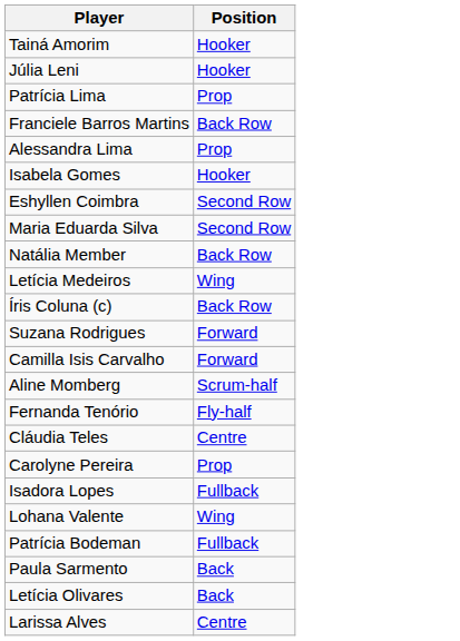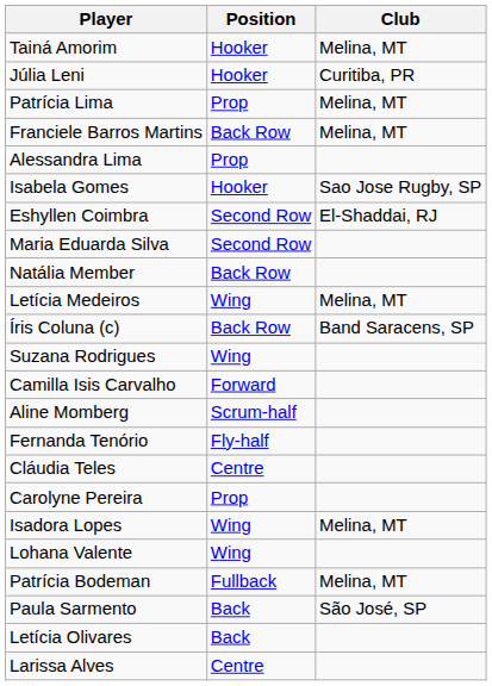 <table class="wikitable">
 <tr>
 <th>Player</th>
 <th>Position</th>
+<th>Club</th>
 </tr>
 <tr>
 <td>Tainá Amorim</td>
 <td><a href='#'>Hooker</a></td>
+<td>Melina, MT</td>
 </tr>
 <tr>
 <td>Júlia Leni</td>
 <td><a href='#'>Hooker</a></td>
+<td>Curitiba, PR</td>
 </tr>
 <tr>
 <td>Patrícia Lima</td>
 <td><a href='#'>Prop</a></td>
+<td>Melina, MT</td>
 </tr>
 <tr>
 <td>Franciele Barros Martins</td>
 <td><a href='#'>Back Row</a></td>
+<td>Melina, MT</td>
 </tr>
 <tr>
 <td>Alessandra Lima</td>
 <td><a href='#'>Prop</a></td>
+<td></td>
 </tr>
 <tr>
 <td>Isabela Gomes</td>
 <td><a href='#'>Hooker</a></td>
+<td>Sao Jose Rugby, SP</td>
 </tr>
 <tr>
 <td>Eshyllen Coimbra</td>
 <td><a href='#'>Second Row</a></td>
+<td>El-Shaddai, RJ</td>
 </tr>
 <tr>
 <td>Maria Eduarda Silva</td>
 <td><a href='#'>Second Row</a></td>
+<td></td>
 </tr>
 <tr>
 <td>Natália Member</td>
 <td><a href='#'>Back Row</a></td>
+<td></td>
 </tr>
 <tr>
 <td>Letícia Medeiros</td>
 <td><a href='#'>Wing</a></td>
+<td>Melina, MT</td>
 </tr>
 <tr>
 <td>Íris Coluna (c)</td>
 <td><a href='#'>Back Row</a></td>
+<td>Band Saracens, SP</td>
 </tr>
 <tr>
 <td>Suzana Rodrigues</td>
-<td><a href='#'>Forward</a></td>
+<td><a href='#'>Wing</a></td>
+<td></td>
 </tr>
 <tr>
 <td>Camilla Isis Carvalho</td>
 <td><a href='#'>Forward</a></td>
+<td></td>
 </tr>
 <tr>
 <td>Aline Momberg</td>
 <td><a href='#'>Scrum-half</a></td>
+<td></td>
 </tr>
 <tr>
 <td>Fernanda Tenório</td>
 <td><a href='#'>Fly-half</a></td>
+<td></td>
 </tr>
 <tr>
 <td>Cláudia Teles</td>
 <td><a href='#'>Centre</a></td>
+<td></td>
 </tr>
 <tr>
 <td>Carolyne Pereira</td>
 <td><a href='#'>Prop</a></td>
+<td></td>
 </tr>
 <tr>
 <td>Isadora Lopes</td>
-<td><a href='#'>Fullback</a></td>
+<td><a href='#'>Wing</a></td>
+<td>Melina, MT</td>
 </tr>
 <tr>
 <td>Lohana Valente</td>
 <td><a href='#'>Wing</a></td>
+<td></td>
 </tr>
 <tr>
 <td>Patrícia Bodeman</td>
 <td><a href='#'>Fullback</a></td>
+<td>Melina, MT</td>
 </tr>
 <tr>
 <td>Paula Sarmento</td>
 <td><a href='#'>Back</a></td>
+<td>São José, SP</td>
 </tr>
 <tr>
 <td>Letícia Olivares</td>
 <td><a href='#'>Back</a></td>
+<td></td>
 </tr>
 <tr>
 <td>Larissa Alves</td>
 <td><a href='#'>Centre</a></td>
+<td></td>
 </tr>
 </table>
